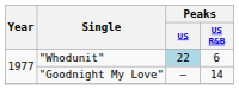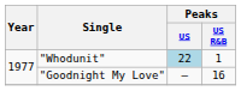 <table class="wikitable" style="text-align:center;">
 <tr>
 <th rowspan="2">Year</th>
 <th rowspan="2">Single</th>
 <th colspan="2">Peaks</th>
 </tr>
 <tr style="font-size:smaller;">
 <th width="35"><a href='#'>US</a><br></th>
 <th width="35"><a href='#'>US<br>R&B</a><br></th>
 </tr>
 <tr>
 <td rowspan="2">1977</td>
 <td align="left">"Whodunit"</td>
 <td style="background: lightblue;">22</td>
-<td>6</td>
+<td>1</td>
 </tr>
 <tr>
 <td align="left">"Goodnight My Love"</td>
 <td>—</td>
-<td>14</td>
+<td>16</td>
 </tr>
 <tr>
 </tr>
 </table>
